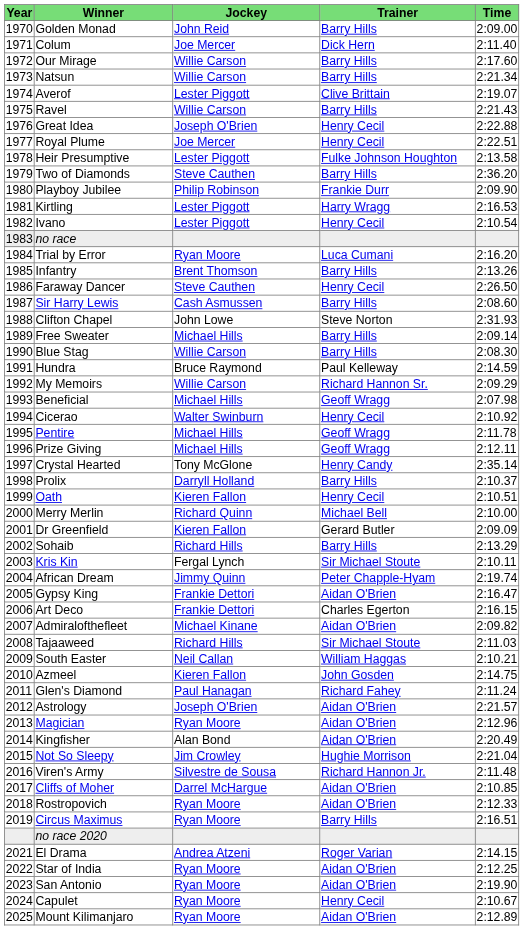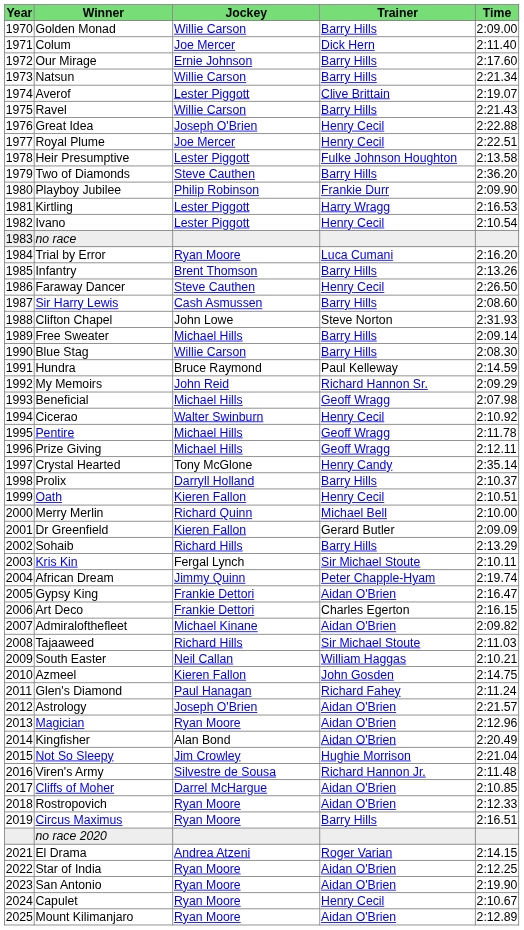 <table class = "sortable" | border="1" style="border-collapse: collapse; font-size:90%">
 <tr bgcolor="#77dd77" align="center">
 <th>Year</th>
 <th>Winner</th>
 <th>Jockey</th>
 <th>Trainer</th>
 <th>Time</th>
 </tr>
 <tr>
 <td>1970</td>
 <td width=160px>Golden Monad</td>
-<td><a href='#'>John Reid</a></td>
+<td width=170px><a href='#'>Willie Carson</a></td>
 <td width=180px><a href='#'>Barry Hills</a></td>
 <td>2:09.00</td>
 </tr>
 <tr>
 <td>1971</td>
 <td>Colum</td>
 <td><a href='#'>Joe Mercer</a></td>
 <td><a href='#'>Dick Hern</a></td>
 <td>2:11.40</td>
 </tr>
 <tr>
 <td>1972</td>
 <td>Our Mirage</td>
-<td><a href='#'>Willie Carson</a></td>
+<td><a href='#'>Ernie Johnson</a></td>
 <td><a href='#'>Barry Hills</a></td>
 <td>2:17.60</td>
 </tr>
 <tr>
 <td>1973</td>
 <td>Natsun</td>
 <td><a href='#'>Willie Carson</a></td>
 <td><a href='#'>Barry Hills</a></td>
 <td>2:21.34</td>
 </tr>
 <tr>
 <td>1974</td>
 <td>Averof</td>
 <td><a href='#'>Lester Piggott</a></td>
 <td><a href='#'>Clive Brittain</a></td>
 <td>2:19.07</td>
 </tr>
 <tr>
 <td>1975</td>
 <td>Ravel</td>
 <td><a href='#'>Willie Carson</a></td>
 <td><a href='#'>Barry Hills</a></td>
 <td>2:21.43</td>
 </tr>
 <tr>
 <td>1976</td>
 <td>Great Idea</td>
 <td><a href='#'>Joseph O'Brien</a></td>
 <td><a href='#'>Henry Cecil</a></td>
 <td>2:22.88</td>
 </tr>
 <tr>
 <td>1977</td>
 <td>Royal Plume</td>
 <td><a href='#'>Joe Mercer</a></td>
 <td><a href='#'>Henry Cecil</a></td>
 <td>2:22.51</td>
 </tr>
 <tr>
 <td>1978</td>
 <td>Heir Presumptive</td>
 <td><a href='#'>Lester Piggott</a></td>
 <td><a href='#'>Fulke Johnson Houghton</a></td>
 <td>2:13.58</td>
 </tr>
 <tr>
 <td>1979</td>
 <td>Two of Diamonds</td>
 <td><a href='#'>Steve Cauthen</a></td>
 <td><a href='#'>Barry Hills</a></td>
 <td>2:36.20</td>
 </tr>
 <tr>
 <td>1980</td>
 <td>Playboy Jubilee</td>
 <td><a href='#'>Philip Robinson</a></td>
 <td><a href='#'>Frankie Durr</a></td>
 <td>2:09.90</td>
 </tr>
 <tr>
 <td>1981</td>
 <td>Kirtling</td>
 <td><a href='#'>Lester Piggott</a></td>
 <td><a href='#'>Harry Wragg</a></td>
 <td>2:16.53</td>
 </tr>
 <tr>
 <td>1982</td>
 <td>Ivano</td>
 <td><a href='#'>Lester Piggott</a></td>
 <td><a href='#'>Henry Cecil</a></td>
 <td>2:10.54</td>
 </tr>
 <tr bgcolor="#eeeeee">
 <td>1983</td>
 <td><em>no race</em> </td>
 <td></td>
 <td></td>
 <td></td>
 </tr>
 <tr>
 <td>1984</td>
 <td>Trial by Error</td>
 <td><a href='#'>Ryan Moore</a></td>
 <td><a href='#'>Luca Cumani</a></td>
 <td>2:16.20</td>
 </tr>
 <tr>
 <td>1985</td>
 <td>Infantry</td>
 <td><a href='#'>Brent Thomson</a></td>
 <td><a href='#'>Barry Hills</a></td>
 <td>2:13.26</td>
 </tr>
 <tr>
 <td>1986</td>
 <td>Faraway Dancer</td>
 <td><a href='#'>Steve Cauthen</a></td>
 <td><a href='#'>Henry Cecil</a></td>
 <td>2:26.50</td>
 </tr>
 <tr>
 <td>1987</td>
 <td><a href='#'>Sir Harry Lewis</a></td>
 <td><a href='#'>Cash Asmussen</a></td>
 <td><a href='#'>Barry Hills</a></td>
 <td>2:08.60</td>
 </tr>
 <tr>
 <td>1988</td>
 <td>Clifton Chapel</td>
 <td>John Lowe</td>
 <td>Steve Norton</td>
 <td>2:31.93</td>
 </tr>
 <tr>
 <td>1989</td>
 <td>Free Sweater</td>
 <td><a href='#'>Michael Hills</a></td>
 <td><a href='#'>Barry Hills</a></td>
 <td>2:09.14</td>
 </tr>
 <tr>
 <td>1990</td>
 <td>Blue Stag</td>
 <td><a href='#'>Willie Carson</a></td>
 <td><a href='#'>Barry Hills</a></td>
 <td>2:08.30</td>
 </tr>
 <tr>
 <td>1991</td>
 <td>Hundra</td>
 <td>Bruce Raymond</td>
 <td>Paul Kelleway</td>
 <td>2:14.59</td>
 </tr>
 <tr>
 <td>1992</td>
 <td>My Memoirs</td>
-<td width=170px><a href='#'>Willie Carson</a></td>
+<td><a href='#'>John Reid</a></td>
 <td><a href='#'>Richard Hannon Sr.</a></td>
 <td>2:09.29</td>
 </tr>
 <tr>
 <td>1993</td>
 <td>Beneficial</td>
 <td><a href='#'>Michael Hills</a></td>
 <td><a href='#'>Geoff Wragg</a></td>
 <td>2:07.98</td>
 </tr>
 <tr>
 <td>1994</td>
 <td>Cicerao</td>
 <td><a href='#'>Walter Swinburn</a></td>
 <td><a href='#'>Henry Cecil</a></td>
 <td>2:10.92</td>
 </tr>
 <tr>
 <td>1995</td>
 <td><a href='#'>Pentire</a></td>
 <td><a href='#'>Michael Hills</a></td>
 <td><a href='#'>Geoff Wragg</a></td>
 <td>2:11.78</td>
 </tr>
 <tr>
 <td>1996</td>
 <td>Prize Giving</td>
 <td><a href='#'>Michael Hills</a></td>
 <td><a href='#'>Geoff Wragg</a></td>
 <td>2:12.11</td>
 </tr>
 <tr>
 <td>1997</td>
 <td>Crystal Hearted</td>
 <td>Tony McGlone</td>
 <td><a href='#'>Henry Candy</a></td>
 <td>2:35.14</td>
 </tr>
 <tr>
 <td>1998</td>
 <td>Prolix</td>
 <td><a href='#'>Darryll Holland</a></td>
 <td><a href='#'>Barry Hills</a></td>
 <td>2:10.37</td>
 </tr>
 <tr>
 <td>1999</td>
 <td><a href='#'>Oath</a></td>
 <td><a href='#'>Kieren Fallon</a></td>
 <td><a href='#'>Henry Cecil</a></td>
 <td>2:10.51</td>
 </tr>
 <tr>
 <td>2000</td>
 <td>Merry Merlin </td>
 <td><a href='#'>Richard Quinn</a></td>
 <td><a href='#'>Michael Bell</a></td>
 <td>2:10.00</td>
 </tr>
 <tr>
 <td>2001</td>
 <td>Dr Greenfield</td>
 <td><a href='#'>Kieren Fallon</a></td>
 <td>Gerard Butler</td>
 <td>2:09.09</td>
 </tr>
 <tr>
 <td>2002</td>
 <td>Sohaib</td>
 <td><a href='#'>Richard Hills</a></td>
 <td><a href='#'>Barry Hills</a></td>
 <td>2:13.29</td>
 </tr>
 <tr>
 <td>2003</td>
 <td><a href='#'>Kris Kin</a></td>
 <td>Fergal Lynch</td>
 <td><a href='#'>Sir Michael Stoute</a></td>
 <td>2:10.11</td>
 </tr>
 <tr>
 <td>2004</td>
 <td>African Dream</td>
 <td><a href='#'>Jimmy Quinn</a></td>
 <td><a href='#'>Peter Chapple-Hyam</a></td>
 <td>2:19.74</td>
 </tr>
 <tr>
 <td>2005</td>
 <td>Gypsy King</td>
 <td><a href='#'>Frankie Dettori</a></td>
 <td><a href='#'>Aidan O'Brien</a></td>
 <td>2:16.47</td>
 </tr>
 <tr>
 <td>2006</td>
 <td>Art Deco</td>
 <td><a href='#'>Frankie Dettori</a></td>
 <td>Charles Egerton</td>
 <td>2:16.15</td>
 </tr>
 <tr>
 <td>2007</td>
 <td>Admiralofthefleet</td>
 <td><a href='#'>Michael Kinane</a></td>
 <td><a href='#'>Aidan O'Brien</a></td>
 <td>2:09.82</td>
 </tr>
 <tr>
 <td>2008</td>
 <td>Tajaaweed</td>
 <td><a href='#'>Richard Hills</a></td>
 <td><a href='#'>Sir Michael Stoute</a></td>
 <td>2:11.03</td>
 </tr>
 <tr>
 <td>2009</td>
 <td>South Easter</td>
 <td><a href='#'>Neil Callan</a></td>
 <td><a href='#'>William Haggas</a></td>
 <td>2:10.21</td>
 </tr>
 <tr>
 <td>2010</td>
 <td>Azmeel</td>
 <td><a href='#'>Kieren Fallon</a></td>
 <td><a href='#'>John Gosden</a></td>
 <td>2:14.75</td>
 </tr>
 <tr>
 <td>2011</td>
 <td>Glen's Diamond</td>
 <td><a href='#'>Paul Hanagan</a></td>
 <td><a href='#'>Richard Fahey</a></td>
 <td>2:11.24</td>
 </tr>
 <tr>
 <td>2012</td>
 <td>Astrology</td>
 <td><a href='#'>Joseph O'Brien</a></td>
 <td><a href='#'>Aidan O'Brien</a></td>
 <td>2:21.57</td>
 </tr>
 <tr>
 <td>2013</td>
 <td><a href='#'>Magician</a></td>
 <td><a href='#'>Ryan Moore</a></td>
 <td><a href='#'>Aidan O'Brien</a></td>
 <td>2:12.96</td>
 </tr>
 <tr>
 <td>2014</td>
 <td>Kingfisher</td>
 <td>Alan Bond</td>
 <td><a href='#'>Aidan O'Brien</a></td>
 <td>2:20.49</td>
 </tr>
 <tr>
 <td>2015</td>
 <td><a href='#'>Not So Sleepy</a></td>
 <td><a href='#'>Jim Crowley</a></td>
 <td><a href='#'>Hughie Morrison</a></td>
 <td>2:21.04</td>
 </tr>
 <tr>
 <td>2016</td>
 <td>Viren's Army</td>
 <td><a href='#'>Silvestre de Sousa</a></td>
 <td><a href='#'>Richard Hannon Jr.</a></td>
 <td>2:11.48</td>
 </tr>
 <tr>
 <td>2017</td>
 <td><a href='#'>Cliffs of Moher</a></td>
 <td><a href='#'>Darrel McHargue</a></td>
 <td><a href='#'>Aidan O'Brien</a></td>
 <td>2:10.85</td>
 </tr>
 <tr>
 <td>2018</td>
 <td>Rostropovich</td>
 <td><a href='#'>Ryan Moore</a></td>
 <td><a href='#'>Aidan O'Brien</a></td>
 <td>2:12.33</td>
 </tr>
 <tr>
 <td>2019</td>
 <td><a href='#'>Circus Maximus</a></td>
 <td><a href='#'>Ryan Moore</a></td>
 <td><a href='#'>Barry Hills</a></td>
 <td>2:16.51</td>
 </tr>
 <tr bgcolor="#eeeeee">
 <td data-sort-value="2020"></td>
 <td><em>no race 2020</em> </td>
 <td></td>
 <td></td>
 <td></td>
 </tr>
 <tr>
 <td>2021</td>
 <td>El Drama</td>
 <td><a href='#'>Andrea Atzeni</a></td>
 <td><a href='#'>Roger Varian</a></td>
 <td>2:14.15</td>
 </tr>
 <tr>
 <td>2022</td>
 <td>Star of India</td>
 <td><a href='#'>Ryan Moore</a></td>
 <td><a href='#'>Aidan O'Brien</a></td>
 <td>2:12.25</td>
 </tr>
 <tr>
 <td>2023</td>
 <td>San Antonio</td>
 <td><a href='#'>Ryan Moore</a></td>
 <td><a href='#'>Aidan O'Brien</a></td>
 <td>2:19.90</td>
 </tr>
 <tr>
 <td>2024</td>
 <td>Capulet</td>
 <td><a href='#'>Ryan Moore</a></td>
 <td><a href='#'>Henry Cecil</a></td>
 <td>2:10.67</td>
 </tr>
 <tr>
 <td>2025</td>
 <td>Mount Kilimanjaro</td>
 <td><a href='#'>Ryan Moore</a></td>
 <td><a href='#'>Aidan O'Brien</a></td>
 <td>2:12.89</td>
 </tr>
 </table>
